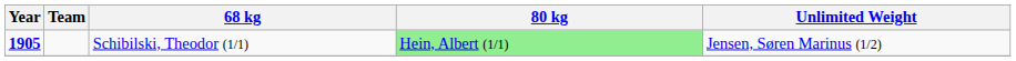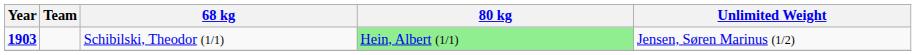 <table class="wikitable sortable"  style="font-size: 100%">
 <tr>
 <th>Year</th>
 <th>Team</th>
 <th width=300><a href='#'>68 kg</a></th>
 <th width=300><a href='#'>80 kg</a></th>
 <th width=300><a href='#'>Unlimited Weight</a></th>
 </tr>
 <tr>
-<td><strong><a href='#'>1905</a></strong></td>
+<td><strong><a href='#'>1903</a></strong></td>
 <td></td>
 <td> <a href='#'>Schibilski, Theodor</a> <small>(1/1)</small></td>
 <td style="background: lightgreen;"> <a href='#'>Hein, Albert</a> <small>(1/1)</small></td>
 <td> <a href='#'>Jensen, Søren Marinus</a> <small>(1/2)</small></td>
 </tr>
 <tr>
 </tr>
 </table>
